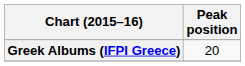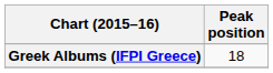 <table class="wikitable sortable plainrowheaders">
 <tr>
 <th>Chart (2015–16)</th>
 <th>Peak<br>position</th>
 </tr>
 <tr>
 </tr>
 <tr>
 </tr>
 <tr>
 </tr>
 <tr>
 <th scope="row">Greek Albums (<a href='#'>IFPI Greece</a>)</th>
-<td style="text-align:center;">20</td>
+<td style="text-align:center;">18</td>
 </tr>
 <tr>
 </tr>
 <tr>
 </tr>
 <tr>
 </tr>
 <tr>
 </tr>
 <tr>
 </tr>
 <tr>
 </tr>
 </table>
